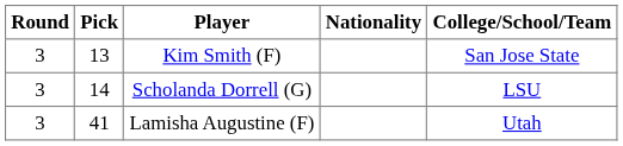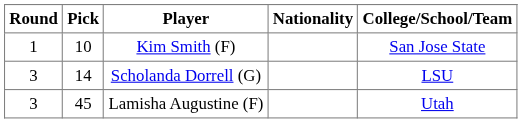 <table class="toccolours" border="1" cellpadding="4" cellspacing="2" style="border-collapse: collapse;">
 <tr bgcolor="#efefef">
 </tr>
 <tr align="center">
 <th>Round</th>
 <th>Pick</th>
 <th>Player</th>
 <th>Nationality</th>
 <th>College/School/Team</th>
 </tr>
 <tr align="center">
-<td>3</td>
-<td>13</td>
+<td>1</td>
+<td>10</td>
 <td><a href='#'>Kim Smith</a> (F)</td>
 <td></td>
 <td><a href='#'>San Jose State</a></td>
 </tr>
 <tr align="center">
 <td>3</td>
 <td>14</td>
 <td><a href='#'>Scholanda Dorrell</a> (G)</td>
 <td></td>
 <td><a href='#'>LSU</a></td>
 </tr>
 <tr align="center">
 <td>3</td>
-<td>41</td>
+<td>45</td>
 <td>Lamisha Augustine (F)</td>
 <td></td>
 <td><a href='#'>Utah</a></td>
 </tr>
 </table>
